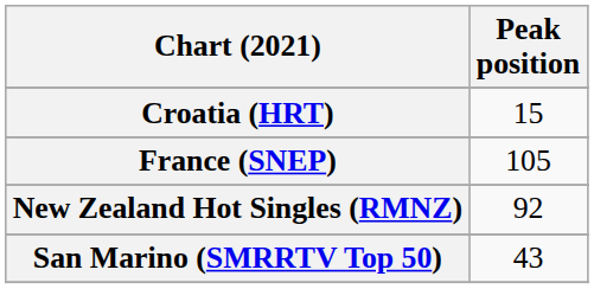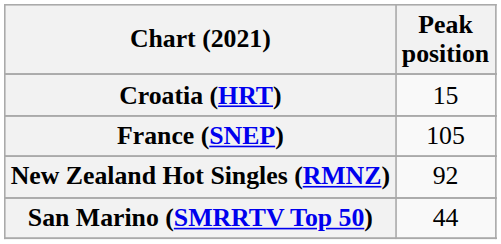 <table class="wikitable sortable plainrowheaders" style="text-align:center">
 <tr>
 <th scope="col">Chart (2021)</th>
 <th scope="col">Peak<br>position</th>
 </tr>
 <tr>
 </tr>
 <tr>
 <th scope="row">Croatia (<a href='#'>HRT</a>)</th>
 <td>15</td>
 </tr>
 <tr>
 </tr>
 <tr>
 </tr>
 <tr>
 </tr>
 <tr>
 <th scope="row">France (<a href='#'>SNEP</a>)</th>
 <td>105</td>
 </tr>
 <tr>
 </tr>
 <tr>
 </tr>
 <tr>
 </tr>
 <tr>
 </tr>
 <tr>
 </tr>
 <tr>
 <th scope="row">New Zealand Hot Singles (<a href='#'>RMNZ</a>)</th>
 <td>92</td>
 </tr>
 <tr>
 </tr>
 <tr>
 </tr>
 <tr>
 <th scope="row">San Marino (<a href='#'>SMRRTV Top 50</a>)</th>
-<td>43</td>
+<td>44</td>
 </tr>
 <tr>
 </tr>
 <tr>
 </tr>
 <tr>
 </tr>
 <tr>
 </tr>
 </table>
